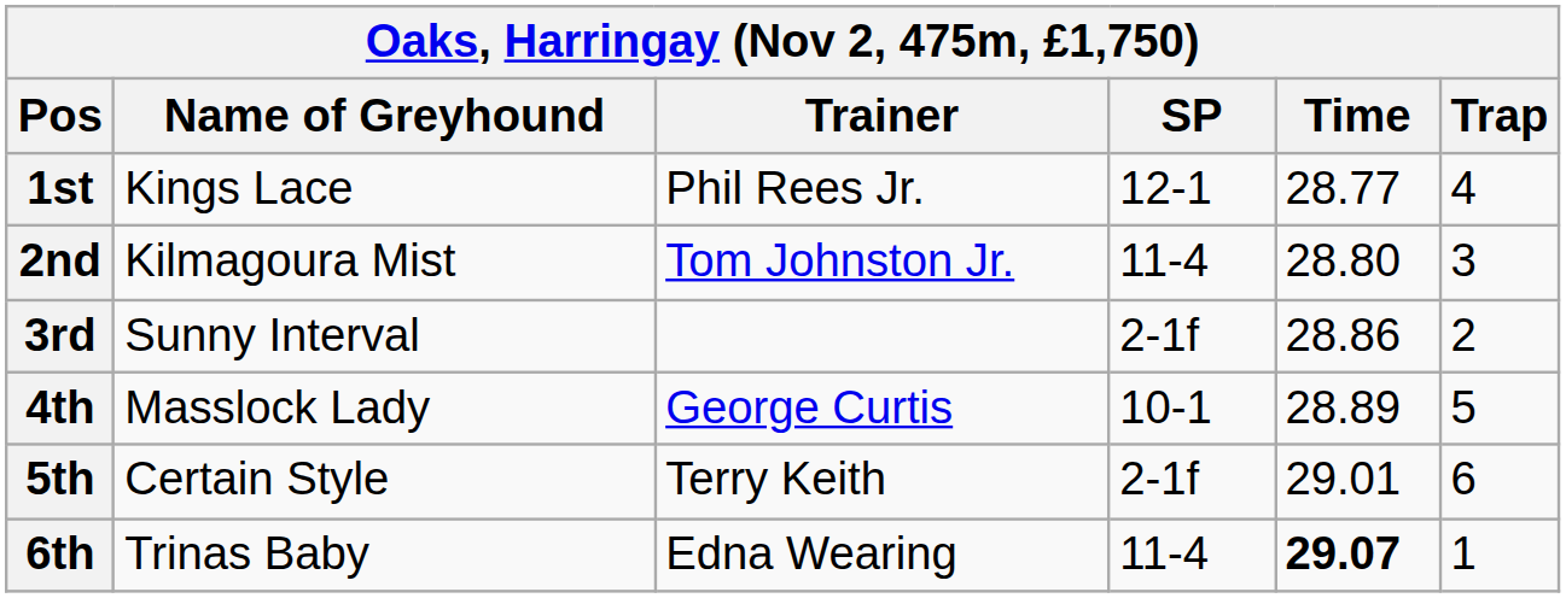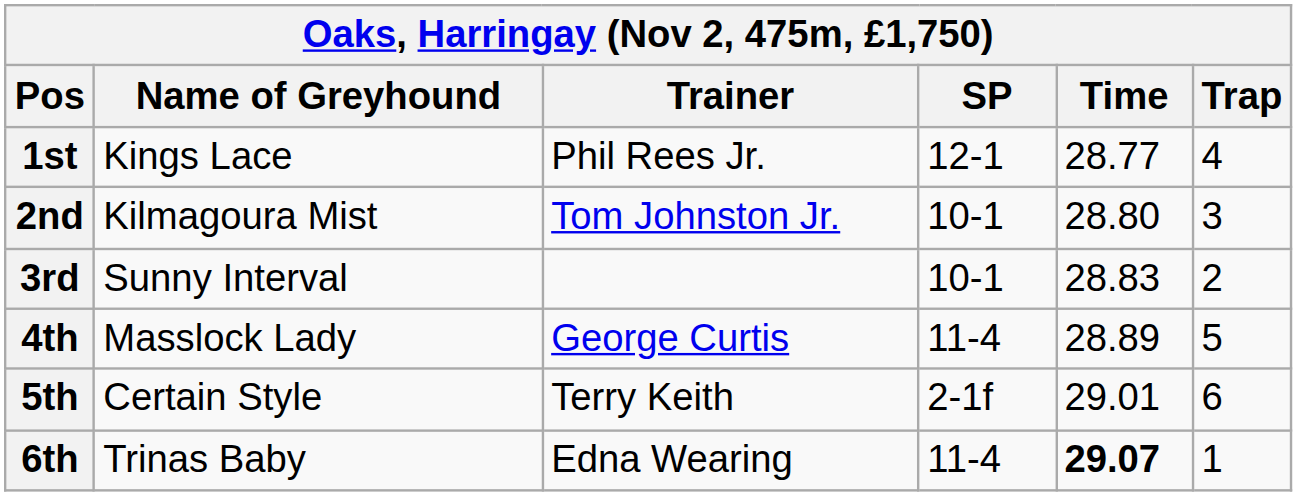 <table class="wikitable">
 <tr>
 <th colspan="6"><a href='#'>Oaks</a>, <a href='#'>Harringay</a> (Nov 2, 475m, £1,750)</th>
 </tr>
 <tr>
 <th width=30>Pos</th>
 <th width=180>Name of Greyhound</th>
 <th width=150>Trainer</th>
 <th width=50>SP</th>
 <th width=50>Time</th>
 <th width=30>Trap</th>
 </tr>
 <tr>
 <th>1st</th>
 <td>Kings Lace</td>
 <td>Phil Rees Jr.</td>
 <td>12-1</td>
 <td>28.77</td>
 <td>4</td>
 </tr>
 <tr>
 <th>2nd</th>
 <td>Kilmagoura Mist</td>
 <td><a href='#'>Tom Johnston Jr.</a></td>
-<td>11-4</td>
+<td>10-1</td>
 <td>28.80</td>
 <td>3</td>
 </tr>
 <tr>
 <th>3rd</th>
 <td>Sunny Interval</td>
 <td></td>
-<td>2-1f</td>
-<td>28.86</td>
+<td>10-1</td>
+<td>28.83</td>
 <td>2</td>
 </tr>
 <tr>
 <th>4th</th>
 <td>Masslock Lady</td>
 <td><a href='#'>George Curtis</a></td>
-<td>10-1</td>
+<td>11-4</td>
 <td>28.89</td>
 <td>5</td>
 </tr>
 <tr>
 <th>5th</th>
 <td>Certain Style</td>
 <td>Terry Keith</td>
 <td>2-1f</td>
 <td>29.01</td>
 <td>6</td>
 </tr>
 <tr>
 <th>6th</th>
 <td>Trinas Baby</td>
 <td>Edna Wearing</td>
 <td>11-4</td>
 <td><strong>29.07</strong></td>
 <td>1</td>
 </tr>
 </table>
